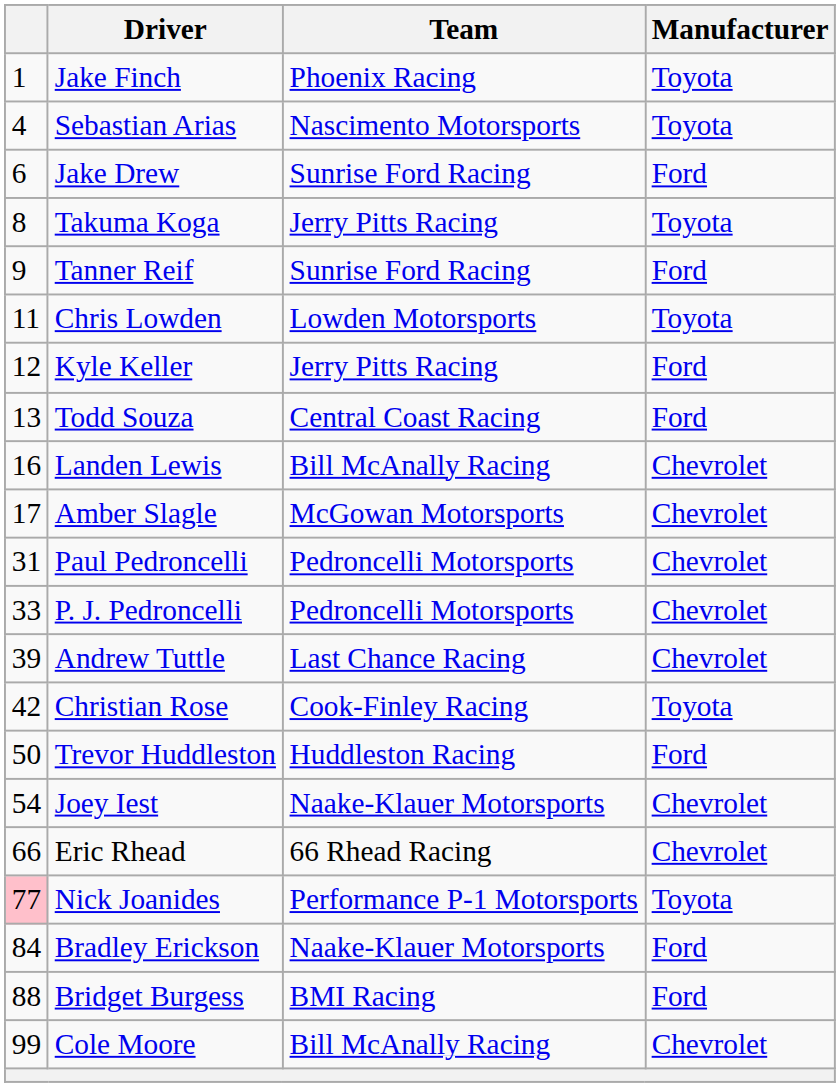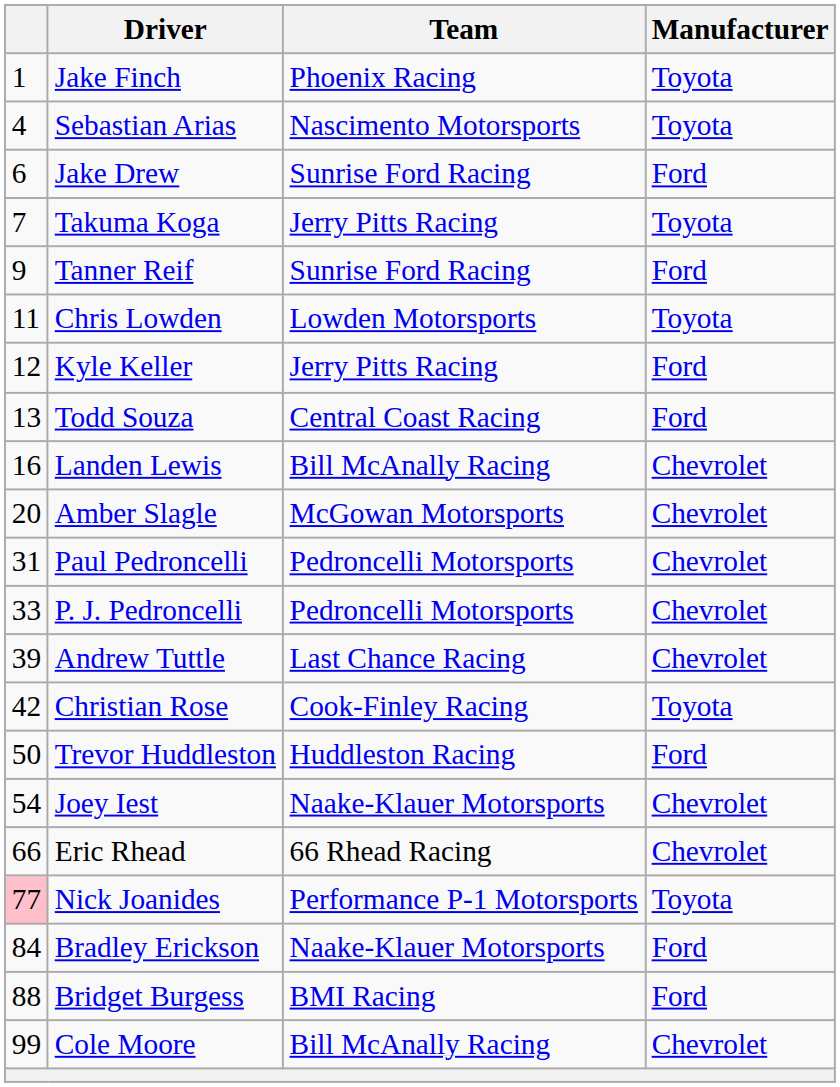 <table class="wikitable" style="font-size:95%">
 <tr>
 <th></th>
 <th>Driver</th>
 <th>Team</th>
 <th>Manufacturer</th>
 </tr>
 <tr>
 <td>1</td>
 <td><a href='#'>Jake Finch</a></td>
 <td><a href='#'>Phoenix Racing</a></td>
 <td><a href='#'>Toyota</a></td>
 </tr>
 <tr>
 <td>4</td>
 <td><a href='#'>Sebastian Arias</a></td>
 <td><a href='#'>Nascimento Motorsports</a></td>
 <td><a href='#'>Toyota</a></td>
 </tr>
 <tr>
 <td>6</td>
 <td><a href='#'>Jake Drew</a></td>
 <td><a href='#'>Sunrise Ford Racing</a></td>
 <td><a href='#'>Ford</a></td>
 </tr>
 <tr>
-<td>8</td>
+<td>7</td>
 <td><a href='#'>Takuma Koga</a></td>
 <td><a href='#'>Jerry Pitts Racing</a></td>
 <td><a href='#'>Toyota</a></td>
 </tr>
 <tr>
 <td>9</td>
 <td><a href='#'>Tanner Reif</a></td>
 <td><a href='#'>Sunrise Ford Racing</a></td>
 <td><a href='#'>Ford</a></td>
 </tr>
 <tr>
 <td>11</td>
 <td><a href='#'>Chris Lowden</a></td>
 <td><a href='#'>Lowden Motorsports</a></td>
 <td><a href='#'>Toyota</a></td>
 </tr>
 <tr>
 <td>12</td>
 <td><a href='#'>Kyle Keller</a></td>
 <td><a href='#'>Jerry Pitts Racing</a></td>
 <td><a href='#'>Ford</a></td>
 </tr>
 <tr>
 <td>13</td>
 <td><a href='#'>Todd Souza</a></td>
 <td><a href='#'>Central Coast Racing</a></td>
 <td><a href='#'>Ford</a></td>
 </tr>
 <tr>
 <td>16</td>
 <td><a href='#'>Landen Lewis</a></td>
 <td><a href='#'>Bill McAnally Racing</a></td>
 <td><a href='#'>Chevrolet</a></td>
 </tr>
 <tr>
-<td>17</td>
+<td>20</td>
 <td><a href='#'>Amber Slagle</a></td>
 <td><a href='#'>McGowan Motorsports</a></td>
 <td><a href='#'>Chevrolet</a></td>
 </tr>
 <tr>
 <td>31</td>
 <td><a href='#'>Paul Pedroncelli</a></td>
 <td><a href='#'>Pedroncelli Motorsports</a></td>
 <td><a href='#'>Chevrolet</a></td>
 </tr>
 <tr>
 <td>33</td>
 <td><a href='#'>P. J. Pedroncelli</a></td>
 <td><a href='#'>Pedroncelli Motorsports</a></td>
 <td><a href='#'>Chevrolet</a></td>
 </tr>
 <tr>
 <td>39</td>
 <td><a href='#'>Andrew Tuttle</a></td>
 <td><a href='#'>Last Chance Racing</a></td>
 <td><a href='#'>Chevrolet</a></td>
 </tr>
 <tr>
 <td>42</td>
 <td><a href='#'>Christian Rose</a></td>
 <td><a href='#'>Cook-Finley Racing</a></td>
 <td><a href='#'>Toyota</a></td>
 </tr>
 <tr>
 <td>50</td>
 <td><a href='#'>Trevor Huddleston</a></td>
 <td><a href='#'>Huddleston Racing</a></td>
 <td><a href='#'>Ford</a></td>
 </tr>
 <tr>
 <td>54</td>
 <td><a href='#'>Joey Iest</a></td>
 <td><a href='#'>Naake-Klauer Motorsports</a></td>
 <td><a href='#'>Chevrolet</a></td>
 </tr>
 <tr>
 <td>66</td>
 <td>Eric Rhead</td>
 <td>66 Rhead Racing</td>
 <td><a href='#'>Chevrolet</a></td>
 </tr>
 <tr>
 <td style="background: pink;">77</td>
 <td><a href='#'>Nick Joanides</a></td>
 <td><a href='#'>Performance P-1 Motorsports</a></td>
 <td><a href='#'>Toyota</a></td>
 </tr>
 <tr>
 <td>84</td>
 <td><a href='#'>Bradley Erickson</a></td>
 <td><a href='#'>Naake-Klauer Motorsports</a></td>
 <td><a href='#'>Ford</a></td>
 </tr>
 <tr>
 <td>88</td>
 <td><a href='#'>Bridget Burgess</a></td>
 <td><a href='#'>BMI Racing</a></td>
 <td><a href='#'>Ford</a></td>
 </tr>
 <tr>
 <td>99</td>
 <td><a href='#'>Cole Moore</a></td>
 <td><a href='#'>Bill McAnally Racing</a></td>
 <td><a href='#'>Chevrolet</a></td>
 </tr>
 <tr>
 <th colspan="7"></th>
 </tr>
 </table>
